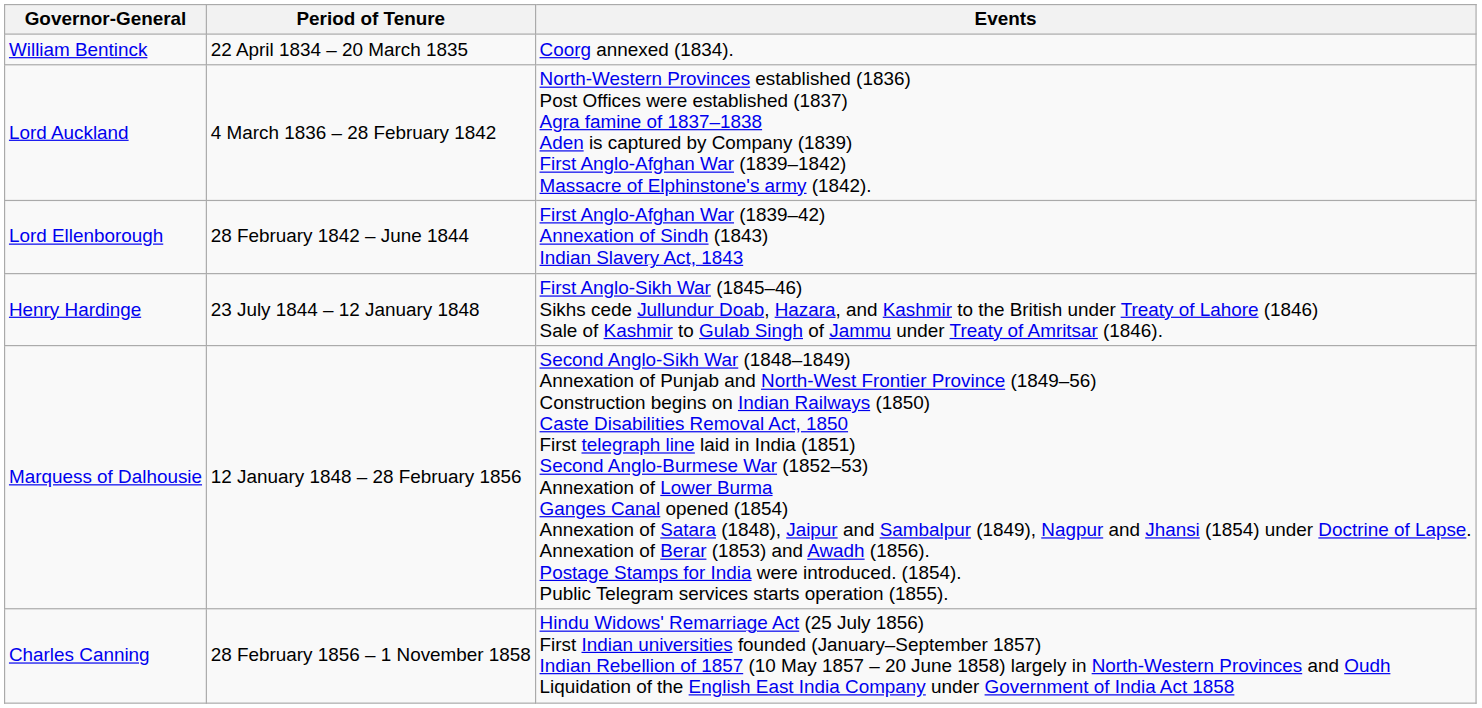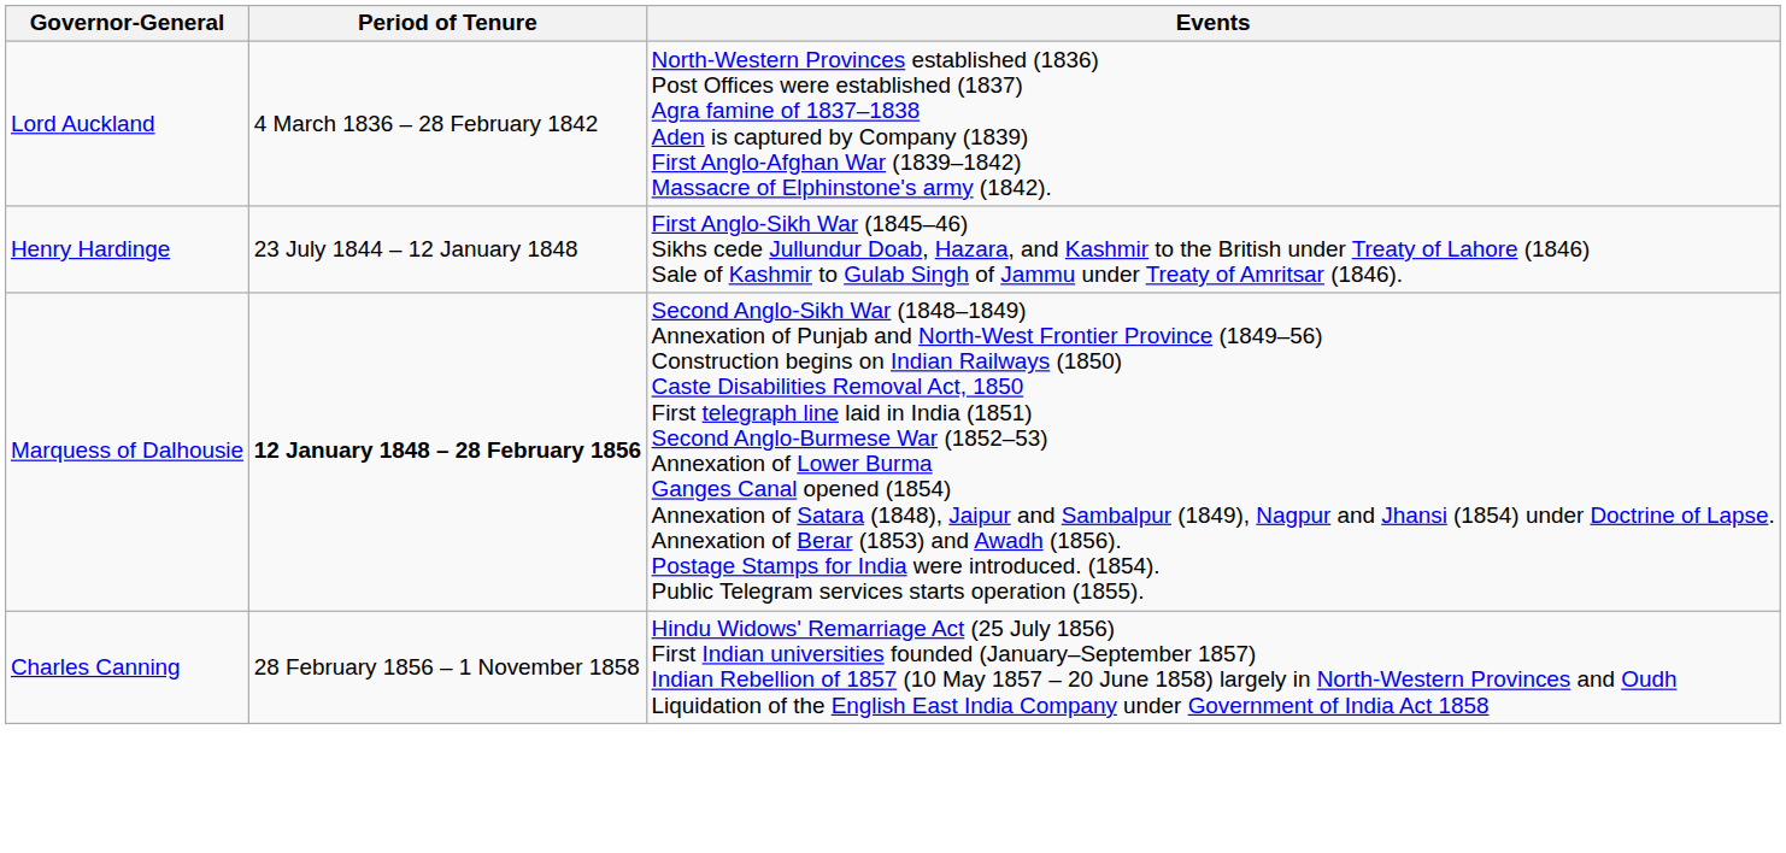 <table class="wikitable">
 <tr>
 <th>Governor-General</th>
 <th>Period of Tenure</th>
 <th>Events</th>
 </tr>
 <tr>
-<td><a href='#'>William Bentinck</a></td>
-<td>22 April 1834 – 20 March 1835</td>
-<td><a href='#'>Coorg</a> annexed (1834).</td>
-</tr>
-<tr>
 <td><a href='#'>Lord Auckland</a></td>
 <td>4 March 1836 – 28 February 1842</td>
 <td><a href='#'>North-Western Provinces</a> established (1836) <br> Post Offices were established (1837)<br> <a href='#'>Agra famine of 1837–1838</a><br> <a href='#'>Aden</a> is captured by Company (1839) <br><a href='#'>First Anglo-Afghan War</a> (1839–1842) <br> <a href='#'>Massacre of Elphinstone's army</a> (1842).</td>
-</tr>
-<tr>
-<td><a href='#'>Lord Ellenborough</a></td>
-<td>28 February 1842 – June 1844</td>
-<td><a href='#'>First Anglo-Afghan War</a> (1839–42) <br> <a href='#'>Annexation of Sindh</a> (1843) <br> <a href='#'>Indian Slavery Act, 1843</a></td>
 </tr>
 <tr>
 <td><a href='#'>Henry Hardinge</a></td>
 <td>23 July 1844 – 12 January 1848</td>
 <td><a href='#'>First Anglo-Sikh War</a> (1845–46) <br> Sikhs cede <a href='#'>Jullundur Doab</a>, <a href='#'>Hazara</a>, and <a href='#'>Kashmir</a> to the British under <a href='#'>Treaty of Lahore</a> (1846)<br> Sale of <a href='#'>Kashmir</a> to <a href='#'>Gulab Singh</a> of <a href='#'>Jammu</a> under <a href='#'>Treaty of Amritsar</a> (1846).</td>
 </tr>
 <tr>
 <td><a href='#'>Marquess of Dalhousie</a></td>
-<td>12 January 1848 – 28 February 1856</td>
+<td><strong>12 January 1848 – 28 February 1856</strong></td>
 <td><a href='#'>Second Anglo-Sikh War</a> (1848–1849) <br> Annexation of Punjab and <a href='#'>North-West Frontier Province</a> (1849–56)<br> Construction begins on <a href='#'>Indian Railways</a> (1850) <br> <a href='#'>Caste Disabilities Removal Act, 1850</a> <br>First <a href='#'>telegraph line</a> laid in India (1851)<br><a href='#'>Second Anglo-Burmese War</a> (1852–53) <br> Annexation of <a href='#'>Lower Burma</a> <br> <a href='#'>Ganges Canal</a> opened (1854)<br> Annexation of <a href='#'>Satara</a> (1848), <a href='#'>Jaipur</a> and <a href='#'>Sambalpur</a> (1849), <a href='#'>Nagpur</a> and <a href='#'>Jhansi</a> (1854) under <a href='#'>Doctrine of Lapse</a>.<br> Annexation of <a href='#'>Berar</a> (1853) and <a href='#'>Awadh</a> (1856).<br> <a href='#'>Postage Stamps for India</a> were introduced. (1854).<br> Public Telegram services starts operation (1855).</td>
 </tr>
 <tr>
 <td><a href='#'>Charles Canning</a></td>
 <td>28 February 1856 – 1 November 1858</td>
 <td><a href='#'>Hindu Widows' Remarriage Act</a> (25 July 1856)<br> First <a href='#'>Indian universities</a> founded (January–September 1857) <br><a href='#'>Indian Rebellion of 1857</a> (10 May 1857 – 20 June 1858) largely in <a href='#'>North-Western Provinces</a> and <a href='#'>Oudh</a><br> Liquidation of the <a href='#'>English East India Company</a> under <a href='#'>Government of India Act 1858</a></td>
 </tr>
 </table>
